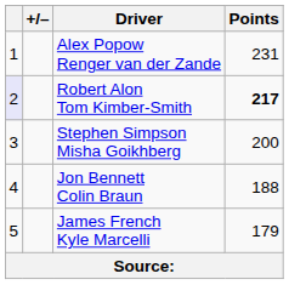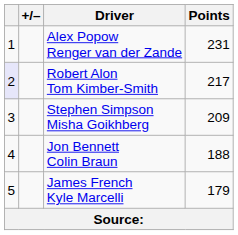 <table class="wikitable" style="font-size: 95%;">
 <tr>
 <th scope="col"></th>
 <th scope="col">+/–</th>
 <th scope="col">Driver</th>
 <th scope="col">Points</th>
 </tr>
 <tr>
 <td align=center>1</td>
 <td align="left"></td>
 <td> <a href='#'>Alex Popow</a><br> <a href='#'>Renger van der Zande</a></td>
 <td align=right>231</td>
 </tr>
 <tr>
 <td align=center style="background: lavender;">2</td>
 <td align="left"></td>
 <td> <a href='#'>Robert Alon</a><br> <a href='#'>Tom Kimber-Smith</a></td>
-<td align=right><strong>217</strong></td>
+<td align=right>217</td>
 </tr>
 <tr>
 <td align=center>3</td>
 <td align="left"></td>
 <td> <a href='#'>Stephen Simpson</a><br> <a href='#'>Misha Goikhberg</a></td>
-<td align=right>200</td>
+<td align=right>209</td>
 </tr>
 <tr>
 <td align=center>4</td>
 <td align="left"></td>
 <td> <a href='#'>Jon Bennett</a><br> <a href='#'>Colin Braun</a></td>
 <td align=right>188</td>
 </tr>
 <tr>
 <td align=center>5</td>
 <td align="left"></td>
 <td> <a href='#'>James French</a><br> <a href='#'>Kyle Marcelli</a></td>
 <td align=right>179</td>
 </tr>
 <tr>
 <th colspan=5>Source:</th>
 </tr>
 </table>
